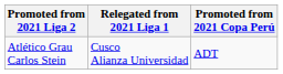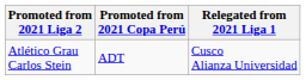 <table class="wikitable">
 <tr>
 <th>Promoted from<br><a href='#'>2021 Liga 2</a></th>
+<th>Promoted from<br><a href='#'>2021 Copa Perú</a></th>
 <th>Relegated from<br><a href='#'>2021 Liga 1</a></th>
-<th>Promoted from<br><a href='#'>2021 Copa Perú</a></th>
 </tr>
 <tr>
 <td> <a href='#'>Atlético Grau</a> <br> <a href='#'>Carlos Stein</a> </td>
+<td> <a href='#'>ADT</a> </td>
 <td> <a href='#'>Cusco</a> <br> <a href='#'>Alianza Universidad</a> </td>
-<td> <a href='#'>ADT</a> </td>
 </tr>
 </table>
